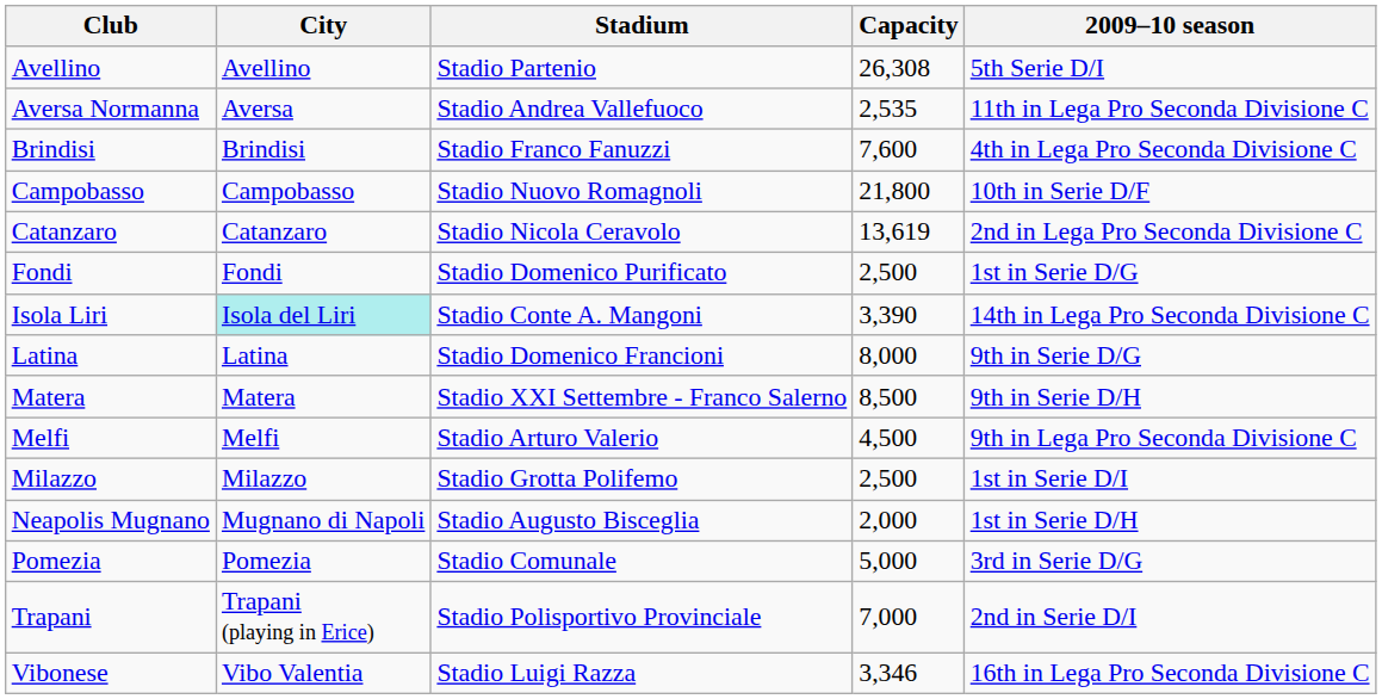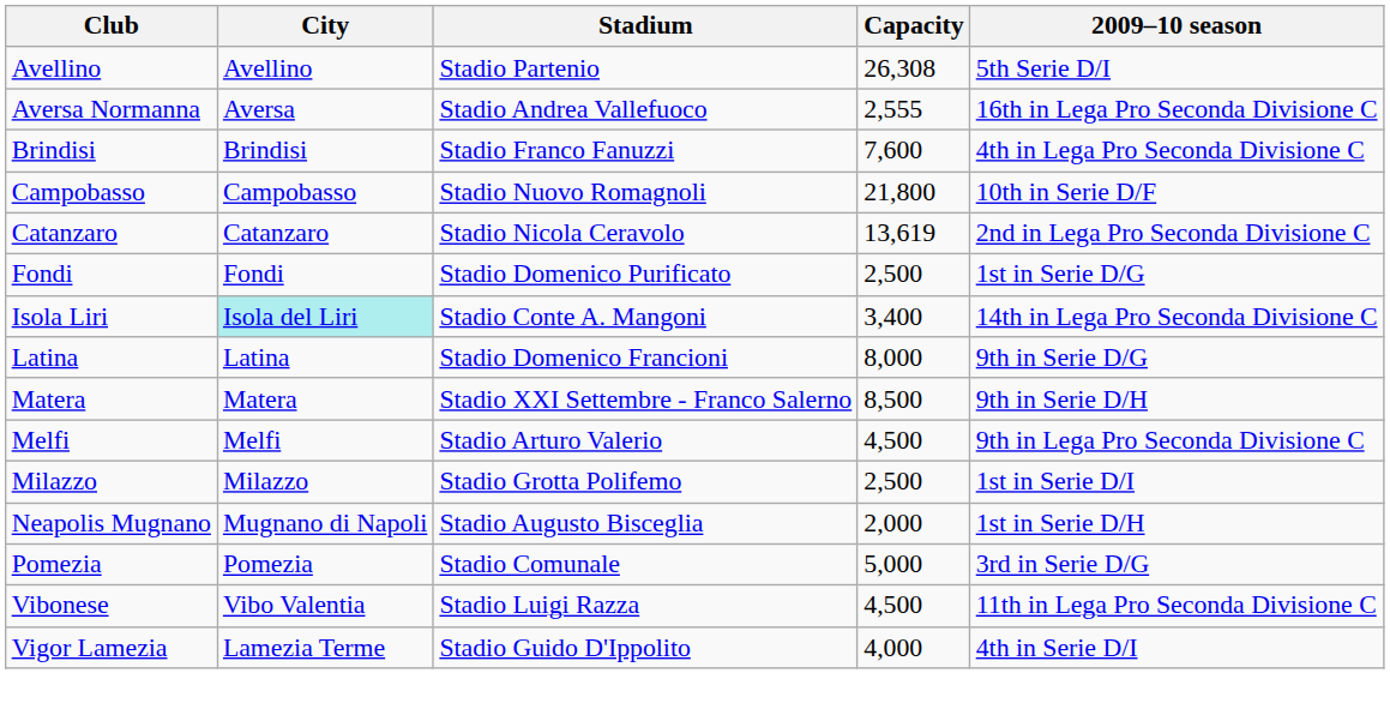 <table class="wikitable sortable">
 <tr>
 <th>Club</th>
 <th>City</th>
 <th>Stadium</th>
 <th>Capacity</th>
 <th>2009–10 season</th>
 </tr>
 <tr>
 <td><a href='#'>Avellino</a></td>
 <td><a href='#'>Avellino</a></td>
 <td><a href='#'>Stadio Partenio</a></td>
 <td>26,308</td>
 <td><a href='#'>5th Serie D/I</a></td>
 </tr>
 <tr>
 <td><a href='#'>Aversa Normanna</a></td>
 <td><a href='#'>Aversa</a></td>
 <td><a href='#'>Stadio Andrea Vallefuoco</a></td>
-<td>2,535</td>
-<td><a href='#'>11th in Lega Pro Seconda Divisione C</a></td>
+<td>2,555</td>
+<td><a href='#'>16th in Lega Pro Seconda Divisione C</a></td>
 </tr>
 <tr>
 <td><a href='#'>Brindisi</a></td>
 <td><a href='#'>Brindisi</a></td>
 <td><a href='#'>Stadio Franco Fanuzzi</a></td>
 <td>7,600</td>
 <td><a href='#'>4th in Lega Pro Seconda Divisione C</a></td>
 </tr>
 <tr>
 <td><a href='#'>Campobasso</a></td>
 <td><a href='#'>Campobasso</a></td>
 <td><a href='#'>Stadio Nuovo Romagnoli</a></td>
 <td>21,800</td>
 <td><a href='#'>10th in Serie D/F</a></td>
 </tr>
 <tr>
 <td><a href='#'>Catanzaro</a></td>
 <td><a href='#'>Catanzaro</a></td>
 <td><a href='#'>Stadio Nicola Ceravolo</a></td>
 <td>13,619</td>
 <td><a href='#'>2nd in Lega Pro Seconda Divisione C</a></td>
 </tr>
 <tr>
 <td><a href='#'>Fondi</a></td>
 <td><a href='#'>Fondi</a></td>
 <td><a href='#'>Stadio Domenico Purificato</a></td>
 <td>2,500</td>
 <td><a href='#'>1st in Serie D/G</a></td>
 </tr>
 <tr>
 <td><a href='#'>Isola Liri</a></td>
 <td style="background: paleturquoise;"><a href='#'>Isola del Liri</a></td>
 <td><a href='#'>Stadio Conte A. Mangoni</a></td>
-<td>3,390</td>
+<td>3,400</td>
 <td><a href='#'>14th in Lega Pro Seconda Divisione C</a></td>
 </tr>
 <tr>
 <td><a href='#'>Latina</a></td>
 <td><a href='#'>Latina</a></td>
 <td><a href='#'>Stadio Domenico Francioni</a></td>
 <td>8,000</td>
 <td><a href='#'>9th in Serie D/G</a></td>
 </tr>
 <tr>
 <td><a href='#'>Matera</a></td>
 <td><a href='#'>Matera</a></td>
 <td><a href='#'>Stadio XXI Settembre - Franco Salerno</a></td>
 <td>8,500</td>
 <td><a href='#'>9th in Serie D/H</a></td>
 </tr>
 <tr>
 <td><a href='#'>Melfi</a></td>
 <td><a href='#'>Melfi</a></td>
 <td><a href='#'>Stadio Arturo Valerio</a></td>
 <td>4,500</td>
 <td><a href='#'>9th in Lega Pro Seconda Divisione C</a></td>
 </tr>
 <tr>
 <td><a href='#'>Milazzo</a></td>
 <td><a href='#'>Milazzo</a></td>
 <td><a href='#'>Stadio Grotta Polifemo</a></td>
 <td>2,500</td>
 <td><a href='#'>1st in Serie D/I</a></td>
 </tr>
 <tr>
 <td><a href='#'>Neapolis Mugnano</a></td>
 <td><a href='#'>Mugnano di Napoli</a></td>
 <td><a href='#'>Stadio Augusto Bisceglia</a></td>
 <td>2,000</td>
 <td><a href='#'>1st in Serie D/H</a></td>
 </tr>
 <tr>
 <td><a href='#'>Pomezia</a></td>
 <td><a href='#'>Pomezia</a></td>
 <td><a href='#'>Stadio Comunale</a></td>
 <td>5,000</td>
 <td><a href='#'>3rd in Serie D/G</a></td>
 </tr>
 <tr>
-<td><a href='#'>Trapani</a></td>
-<td><a href='#'>Trapani</a><br><small>(playing in <a href='#'>Erice</a>)</small></td>
-<td><a href='#'>Stadio Polisportivo Provinciale</a></td>
-<td>7,000</td>
-<td><a href='#'>2nd in Serie D/I</a></td>
-</tr>
-<tr>
 <td><a href='#'>Vibonese</a></td>
 <td><a href='#'>Vibo Valentia</a></td>
 <td><a href='#'>Stadio Luigi Razza</a></td>
-<td>3,346</td>
-<td><a href='#'>16th in Lega Pro Seconda Divisione C</a></td>
+<td>4,500</td>
+<td><a href='#'>11th in Lega Pro Seconda Divisione C</a></td>
+</tr>
+<tr>
+<td><a href='#'>Vigor Lamezia</a></td>
+<td><a href='#'>Lamezia Terme</a></td>
+<td><a href='#'>Stadio Guido D'Ippolito</a></td>
+<td>4,000</td>
+<td><a href='#'>4th in Serie D/I</a></td>
 </tr>
 </table>
